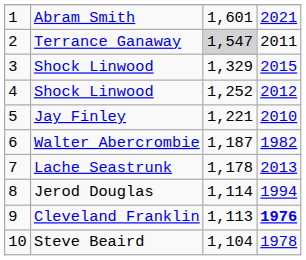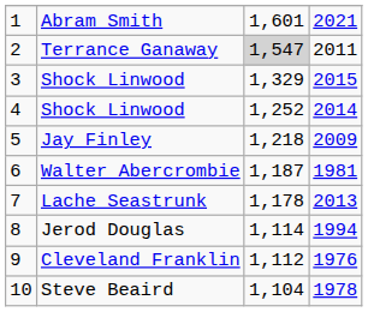 <table class="wikitable">
 <tr>
 </tr>
 <tr>
 <td>1</td>
 <td><a href='#'>Abram Smith</a></td>
 <td>1,601</td>
 <td><a href='#'>2021</a></td>
 </tr>
 <tr>
 <td>2</td>
 <td><a href='#'>Terrance Ganaway</a></td>
 <td style="background: lightgrey;">1,547</td>
 <td>2011</td>
 </tr>
 <tr>
 <td>3</td>
 <td><a href='#'>Shock Linwood</a></td>
 <td>1,329</td>
 <td><a href='#'>2015</a></td>
 </tr>
 <tr>
 <td>4</td>
 <td><a href='#'>Shock Linwood</a></td>
 <td>1,252</td>
-<td><a href='#'>2012</a></td>
+<td><a href='#'>2014</a></td>
 </tr>
 <tr>
 <td>5</td>
 <td><a href='#'>Jay Finley</a></td>
-<td>1,221</td>
-<td><a href='#'>2010</a></td>
+<td>1,218</td>
+<td><a href='#'>2009</a></td>
 </tr>
 <tr>
 <td>6</td>
 <td><a href='#'>Walter Abercrombie</a></td>
 <td>1,187</td>
-<td><a href='#'>1982</a></td>
+<td><a href='#'>1981</a></td>
 </tr>
 <tr>
 <td>7</td>
 <td><a href='#'>Lache Seastrunk</a></td>
 <td>1,178</td>
 <td><a href='#'>2013</a></td>
 </tr>
 <tr>
 <td>8</td>
 <td>Jerod Douglas</td>
 <td>1,114</td>
 <td><a href='#'>1994</a></td>
 </tr>
 <tr>
 <td>9</td>
 <td><a href='#'>Cleveland Franklin</a></td>
-<td>1,113</td>
-<td><strong><a href='#'>1976</a></strong></td>
+<td>1,112</td>
+<td><a href='#'>1976</a></td>
 </tr>
 <tr>
 <td>10</td>
 <td>Steve Beaird</td>
 <td>1,104</td>
 <td><a href='#'>1978</a></td>
 </tr>
 </table>
